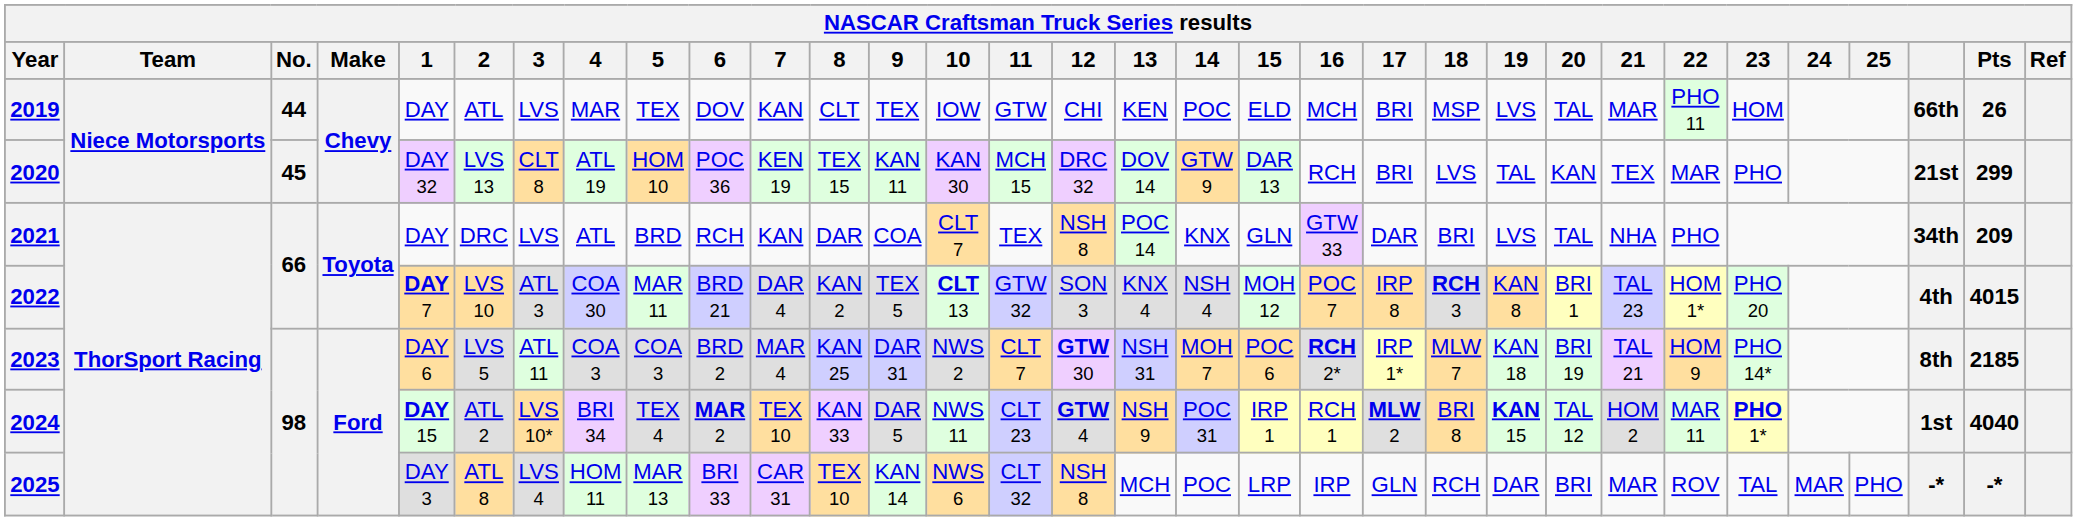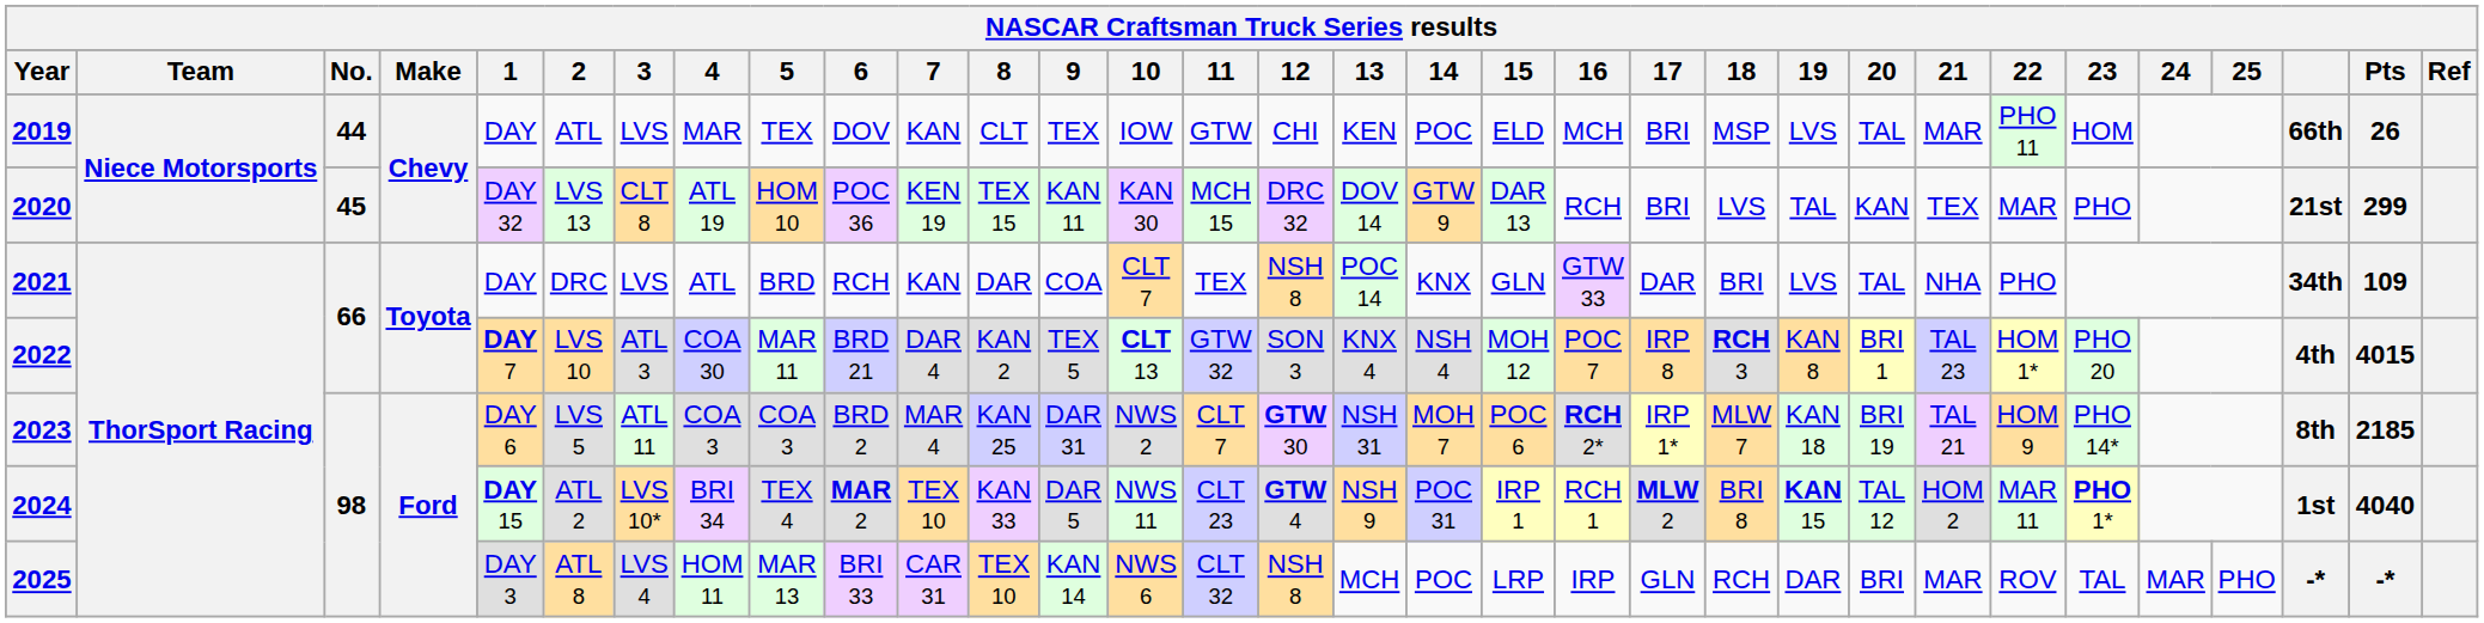 <table class="wikitable" style="text-align:center; font-size:75%">
 <tr>
 <th colspan=32><a href='#'>NASCAR Craftsman Truck Series</a> results</th>
 </tr>
 <tr>
 <th>Year</th>
 <th>Team</th>
 <th>No.</th>
 <th>Make</th>
 <th>1</th>
 <th>2</th>
 <th>3</th>
 <th>4</th>
 <th>5</th>
 <th>6</th>
 <th>7</th>
 <th>8</th>
 <th>9</th>
 <th>10</th>
 <th>11</th>
 <th>12</th>
 <th>13</th>
 <th>14</th>
 <th>15</th>
 <th>16</th>
 <th>17</th>
 <th>18</th>
 <th>19</th>
 <th>20</th>
 <th>21</th>
 <th>22</th>
 <th>23</th>
 <th>24</th>
 <th>25</th>
 <th></th>
 <th>Pts</th>
 <th>Ref</th>
 </tr>
 <tr>
 <th><a href='#'>2019</a></th>
 <th rowspan=2><a href='#'>Niece Motorsports</a></th>
 <th>44</th>
 <th rowspan=2><a href='#'>Chevy</a></th>
 <td><a href='#'>DAY</a></td>
 <td><a href='#'>ATL</a></td>
 <td><a href='#'>LVS</a></td>
 <td><a href='#'>MAR</a></td>
 <td><a href='#'>TEX</a></td>
 <td><a href='#'>DOV</a></td>
 <td><a href='#'>KAN</a></td>
 <td><a href='#'>CLT</a></td>
 <td><a href='#'>TEX</a></td>
 <td><a href='#'>IOW</a></td>
 <td><a href='#'>GTW</a></td>
 <td><a href='#'>CHI</a></td>
 <td><a href='#'>KEN</a></td>
 <td><a href='#'>POC</a></td>
 <td><a href='#'>ELD</a></td>
 <td><a href='#'>MCH</a></td>
 <td><a href='#'>BRI</a></td>
 <td><a href='#'>MSP</a></td>
 <td><a href='#'>LVS</a></td>
 <td><a href='#'>TAL</a></td>
 <td><a href='#'>MAR</a></td>
 <td style="background:#DFFFDF;"><a href='#'>PHO</a><br><small>11</small></td>
 <td><a href='#'>HOM</a></td>
 <td colspan=2></td>
 <th>66th</th>
 <th>26</th>
 <th></th>
 </tr>
 <tr>
 <th><a href='#'>2020</a></th>
 <th>45</th>
 <td style="background:#EFCFFF;"><a href='#'>DAY</a><br><small>32</small></td>
 <td style="background:#DFFFDF;"><a href='#'>LVS</a><br><small>13</small></td>
 <td style="background:#FFDF9F;"><a href='#'>CLT</a><br><small>8</small></td>
 <td style="background:#DFFFDF;"><a href='#'>ATL</a><br><small>19</small></td>
 <td style="background:#FFDF9F;"><a href='#'>HOM</a><br><small>10</small></td>
 <td style="background:#EFCFFF;"><a href='#'>POC</a><br><small>36</small></td>
 <td style="background:#DFFFDF;"><a href='#'>KEN</a><br><small>19</small></td>
 <td style="background:#DFFFDF;"><a href='#'>TEX</a><br><small>15</small></td>
 <td style="background:#DFFFDF;"><a href='#'>KAN</a><br><small>11</small></td>
 <td style="background:#EFCFFF;"><a href='#'>KAN</a><br><small>30</small></td>
 <td style="background:#DFFFDF;"><a href='#'>MCH</a><br><small>15</small></td>
 <td style="background:#EFCFFF;"><a href='#'>DRC</a><br><small>32</small></td>
 <td style="background:#DFFFDF;"><a href='#'>DOV</a><br><small>14</small></td>
 <td style="background:#FFDF9F;"><a href='#'>GTW</a><br><small>9</small></td>
 <td style="background:#DFFFDF;"><a href='#'>DAR</a><br><small>13</small></td>
 <td><a href='#'>RCH</a></td>
 <td><a href='#'>BRI</a></td>
 <td><a href='#'>LVS</a></td>
 <td><a href='#'>TAL</a></td>
 <td><a href='#'>KAN</a></td>
 <td><a href='#'>TEX</a></td>
 <td><a href='#'>MAR</a></td>
 <td><a href='#'>PHO</a></td>
 <td colspan=2></td>
 <th>21st</th>
 <th>299</th>
 <th></th>
 </tr>
 <tr>
 <th><a href='#'>2021</a></th>
 <th rowspan=5><a href='#'>ThorSport Racing</a></th>
 <th rowspan=2>66</th>
 <th rowspan=2><a href='#'>Toyota</a></th>
 <td><a href='#'>DAY</a></td>
 <td><a href='#'>DRC</a></td>
 <td><a href='#'>LVS</a></td>
 <td><a href='#'>ATL</a></td>
 <td><a href='#'>BRD</a></td>
 <td><a href='#'>RCH</a></td>
 <td><a href='#'>KAN</a></td>
 <td><a href='#'>DAR</a></td>
 <td><a href='#'>COA</a></td>
 <td style="background:#FFDF9F;"><a href='#'>CLT</a><br><small>7</small></td>
 <td><a href='#'>TEX</a></td>
 <td style="background:#FFDF9F;"><a href='#'>NSH</a><br><small>8</small></td>
 <td style="background:#DFFFDF;"><a href='#'>POC</a><br><small>14</small></td>
 <td><a href='#'>KNX</a></td>
 <td><a href='#'>GLN</a></td>
 <td style="background:#EFCFFF;"><a href='#'>GTW</a><br><small>33</small></td>
 <td><a href='#'>DAR</a></td>
 <td><a href='#'>BRI</a></td>
 <td><a href='#'>LVS</a></td>
 <td><a href='#'>TAL</a></td>
 <td><a href='#'>NHA</a></td>
 <td><a href='#'>PHO</a></td>
 <td colspan=3></td>
 <th>34th</th>
-<th>209</th>
+<th>109</th>
 <th></th>
 </tr>
 <tr>
 <th><a href='#'>2022</a></th>
 <td style="background:#FFDF9F;"><strong><a href='#'>DAY</a></strong><br><small>7</small></td>
 <td style="background:#FFDF9F;"><a href='#'>LVS</a><br><small>10</small></td>
 <td style="background:#DFDFDF;"><a href='#'>ATL</a><br><small>3</small></td>
 <td style="background:#CFCFFF;"><a href='#'>COA</a><br><small>30</small></td>
 <td style="background:#DFFFDF;"><a href='#'>MAR</a><br><small>11</small></td>
 <td style="background:#CFCFFF;"><a href='#'>BRD</a><br><small>21</small></td>
 <td style="background:#DFDFDF;"><a href='#'>DAR</a><br><small>4</small></td>
 <td style="background:#DFDFDF;"><a href='#'>KAN</a><br><small>2</small></td>
 <td style="background:#DFDFDF;"><a href='#'>TEX</a><br><small>5</small></td>
 <td style="background:#DFFFDF;"><strong><a href='#'>CLT</a></strong><br><small>13</small></td>
 <td style="background:#CFCFFF;"><a href='#'>GTW</a><br><small>32</small></td>
 <td style="background:#DFDFDF;"><a href='#'>SON</a><br><small>3</small></td>
 <td style="background:#DFDFDF;"><a href='#'>KNX</a><br><small>4</small></td>
 <td style="background:#DFDFDF;"><a href='#'>NSH</a><br><small>4</small></td>
 <td style="background:#DFFFDF;"><a href='#'>MOH</a><br><small>12</small></td>
 <td style="background:#FFDF9F;"><a href='#'>POC</a><br><small>7</small></td>
 <td style="background:#FFDF9F;"><a href='#'>IRP</a><br><small>8</small></td>
 <td style="background:#DFDFDF;"><strong><a href='#'>RCH</a></strong><br><small>3</small></td>
 <td style="background:#FFDF9F;"><a href='#'>KAN</a><br><small>8</small></td>
 <td style="background:#FFFFBF;"><a href='#'>BRI</a><br><small>1</small></td>
 <td style="background:#CFCFFF;"><a href='#'>TAL</a><br><small>23</small></td>
 <td style="background:#FFFFBF;"><a href='#'>HOM</a><br><small>1*</small></td>
 <td style="background:#DFFFDF;"><a href='#'>PHO</a><br><small>20</small></td>
 <td colspan=2></td>
 <th>4th</th>
 <th>4015</th>
 <th></th>
 </tr>
 <tr>
 <th><a href='#'>2023</a></th>
 <th rowspan=3>98</th>
 <th rowspan=3><a href='#'>Ford</a></th>
 <td style="background:#FFDF9F;"><a href='#'>DAY</a><br><small>6</small></td>
 <td style="background:#DFDFDF;"><a href='#'>LVS</a><br><small>5</small></td>
 <td style="background:#DFFFDF;"><a href='#'>ATL</a><br><small>11</small></td>
 <td style="background:#DFDFDF;"><a href='#'>COA</a><br><small>3</small></td>
 <td style="background:#DFDFDF;"><a href='#'>COA</a><br><small>3</small></td>
 <td style="background:#DFDFDF;"><a href='#'>BRD</a><br><small>2</small></td>
 <td style="background:#DFDFDF;"><a href='#'>MAR</a><br><small>4</small></td>
 <td style="background:#CFCFFF;"><a href='#'>KAN</a><br><small>25</small></td>
 <td style="background:#CFCFFF;"><a href='#'>DAR</a><br><small>31</small></td>
 <td style="background:#DFDFDF;"><a href='#'>NWS</a><br><small>2</small></td>
 <td style="background:#FFDF9F;"><a href='#'>CLT</a><br><small>7</small></td>
 <td style="background:#EFCFFF;"><strong><a href='#'>GTW</a></strong><br><small>30</small></td>
 <td style="background:#CFCFFF;"><a href='#'>NSH</a><br><small>31</small></td>
 <td style="background:#FFDF9F;"><a href='#'>MOH</a><br><small>7</small></td>
 <td style="background:#FFDF9F;"><a href='#'>POC</a><br><small>6</small></td>
 <td style="background:#DFDFDF;"><strong><a href='#'>RCH</a></strong><br><small>2*</small></td>
 <td style="background:#FFFFBF;"><a href='#'>IRP</a><br><small>1*</small></td>
 <td style="background:#FFDF9F;"><a href='#'>MLW</a><br><small>7</small></td>
 <td style="background:#DFFFDF;"><a href='#'>KAN</a><br><small>18</small></td>
 <td style="background:#DFFFDF;"><a href='#'>BRI</a><br><small>19</small></td>
 <td style="background:#EFCFFF;"><a href='#'>TAL</a><br><small>21</small></td>
 <td style="background:#FFDF9F;"><a href='#'>HOM</a><br><small>9</small></td>
 <td style="background:#DFFFDF;"><a href='#'>PHO</a><br><small>14*</small></td>
 <td colspan=2></td>
 <th>8th</th>
 <th>2185</th>
 <th></th>
 </tr>
 <tr>
 <th><a href='#'>2024</a></th>
 <td style="background:#DFFFDF;"><strong><a href='#'>DAY</a></strong><br><small>15</small></td>
 <td style="background:#DFDFDF;"><a href='#'>ATL</a><br><small>2</small></td>
 <td style="background:#FFDF9F;"><a href='#'>LVS</a><br><small>10*</small></td>
 <td style="background:#EFCFFF;"><a href='#'>BRI</a><br><small>34</small></td>
 <td style="background:#DFDFDF;"><a href='#'>TEX</a><br><small>4</small></td>
 <td style="background:#DFDFDF;"><strong><a href='#'>MAR</a></strong><br><small>2</small></td>
 <td style="background:#FFDF9F;"><a href='#'>TEX</a><br><small>10</small></td>
 <td style="background:#EFCFFF;"><a href='#'>KAN</a><br><small>33</small></td>
 <td style="background:#DFDFDF;"><a href='#'>DAR</a><br><small>5</small></td>
 <td style="background:#DFFFDF;"><a href='#'>NWS</a><br><small>11</small></td>
 <td style="background:#CFCFFF;"><a href='#'>CLT</a><br><small>23</small></td>
 <td style="background:#DFDFDF;"><strong><a href='#'>GTW</a></strong><br><small>4</small></td>
 <td style="background:#FFDF9F;"><a href='#'>NSH</a><br><small>9</small></td>
 <td style="background:#CFCFFF;"><a href='#'>POC</a><br><small>31</small></td>
 <td style="background:#FFFFBF;"><a href='#'>IRP</a><br><small>1</small></td>
 <td style="background:#FFFFBF;"><a href='#'>RCH</a><br><small>1</small></td>
 <td style="background:#DFDFDF;"><strong><a href='#'>MLW</a></strong><br><small>2</small></td>
 <td style="background:#FFDF9F;"><a href='#'>BRI</a><br><small>8</small></td>
 <td style="background:#DFFFDF;"><strong><a href='#'>KAN</a></strong><br><small>15</small></td>
 <td style="background:#DFFFDF;"><a href='#'>TAL</a><br><small>12</small></td>
 <td style="background:#DFDFDF;"><a href='#'>HOM</a><br><small>2</small></td>
 <td style="background:#DFFFDF;"><a href='#'>MAR</a><br><small>11</small></td>
 <td style="background:#FFFFBF;"><strong><a href='#'>PHO</a></strong><br><small>1*</small></td>
 <td colspan=2></td>
 <th>1st</th>
 <th>4040</th>
 <th></th>
 </tr>
 <tr>
 <th><a href='#'>2025</a></th>
 <td style="background:#DFDFDF;"><a href='#'>DAY</a><br><small>3</small></td>
 <td style="background:#FFDF9F;"><a href='#'>ATL</a><br><small>8</small></td>
 <td style="background:#DFDFDF;"><a href='#'>LVS</a><br><small>4</small></td>
 <td style="background:#DFFFDF;"><a href='#'>HOM</a><br><small>11</small></td>
 <td style="background:#DFFFDF;"><a href='#'>MAR</a><br><small>13</small></td>
 <td style="background:#EFCFFF;"><a href='#'>BRI</a><br><small>33</small></td>
 <td style="background:#EFCFFF;"><a href='#'>CAR</a><br><small>31</small></td>
 <td style="background:#FFDF9F;"><a href='#'>TEX</a><br><small>10</small></td>
 <td style="background:#DFFFDF;"><a href='#'>KAN</a><br><small>14</small></td>
 <td style="background:#FFDF9F;"><a href='#'>NWS</a><br><small>6</small></td>
 <td style="background:#CFCFFF;"><a href='#'>CLT</a><br><small>32</small></td>
 <td style="background:#FFDF9F;"><a href='#'>NSH</a><br><small>8</small></td>
 <td style="background:#;"><a href='#'>MCH</a><br><small></small></td>
 <td><a href='#'>POC</a></td>
 <td><a href='#'>LRP</a></td>
 <td><a href='#'>IRP</a></td>
 <td><a href='#'>GLN</a></td>
 <td><a href='#'>RCH</a></td>
 <td><a href='#'>DAR</a></td>
 <td><a href='#'>BRI</a></td>
 <td><a href='#'>MAR</a></td>
 <td><a href='#'>ROV</a></td>
 <td><a href='#'>TAL</a></td>
 <td><a href='#'>MAR</a></td>
 <td><a href='#'>PHO</a></td>
 <th>-*</th>
 <th>-*</th>
 <th></th>
 </tr>
 </table>
